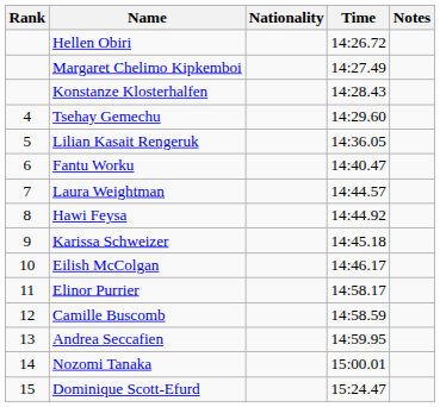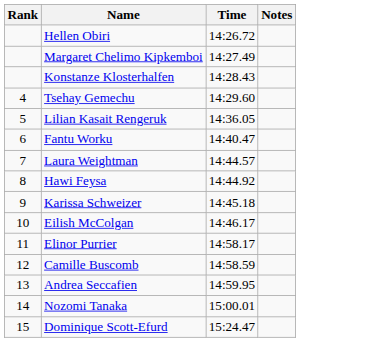 <table class="wikitable sortable" style="text-align:center">
 <tr>
 <th>Rank</th>
 <th>Name</th>
-<th>Nationality</th>
 <th>Time</th>
 <th>Notes</th>
 </tr>
 <tr>
 <td></td>
 <td align=left><a href='#'>Hellen Obiri</a></td>
-<td align=left></td>
 <td>14:26.72</td>
 <td><strong></strong></td>
 </tr>
 <tr>
 <td></td>
 <td align=left><a href='#'>Margaret Chelimo Kipkemboi</a></td>
-<td align=left></td>
 <td>14:27.49</td>
 <td></td>
 </tr>
 <tr>
 <td></td>
 <td align=left><a href='#'>Konstanze Klosterhalfen</a></td>
-<td align=left></td>
 <td>14:28.43</td>
 <td></td>
 </tr>
 <tr>
 <td>4</td>
 <td align=left><a href='#'>Tsehay Gemechu</a></td>
-<td align=left></td>
 <td>14:29.60</td>
 <td></td>
 </tr>
 <tr>
 <td>5</td>
 <td align=left><a href='#'>Lilian Kasait Rengeruk</a></td>
-<td align=left></td>
 <td>14:36.05</td>
 <td></td>
 </tr>
 <tr>
 <td>6</td>
 <td align=left><a href='#'>Fantu Worku</a></td>
-<td align=left></td>
 <td>14:40.47</td>
 <td></td>
 </tr>
 <tr>
 <td>7</td>
 <td align=left><a href='#'>Laura Weightman</a></td>
-<td align=left></td>
 <td>14:44.57</td>
 <td></td>
 </tr>
 <tr>
 <td>8</td>
 <td align=left><a href='#'>Hawi Feysa</a></td>
-<td align=left></td>
 <td>14:44.92</td>
 <td></td>
 </tr>
 <tr>
 <td>9</td>
 <td align=left><a href='#'>Karissa Schweizer</a></td>
-<td align=left></td>
 <td>14:45.18</td>
 <td></td>
 </tr>
 <tr>
 <td>10</td>
 <td align=left><a href='#'>Eilish McColgan</a></td>
-<td align=left></td>
 <td>14:46.17</td>
 <td></td>
 </tr>
 <tr>
 <td>11</td>
 <td align=left><a href='#'>Elinor Purrier</a></td>
-<td align=left></td>
 <td>14:58.17</td>
 <td></td>
 </tr>
 <tr>
 <td>12</td>
 <td align=left><a href='#'>Camille Buscomb</a></td>
-<td align=left></td>
 <td>14:58.59</td>
 <td></td>
 </tr>
 <tr>
 <td>13</td>
 <td align=left><a href='#'>Andrea Seccafien</a></td>
-<td align=left></td>
 <td>14:59.95</td>
 <td></td>
 </tr>
 <tr>
 <td>14</td>
 <td align=left><a href='#'>Nozomi Tanaka</a></td>
-<td align=left></td>
 <td>15:00.01</td>
 <td></td>
 </tr>
 <tr>
 <td>15</td>
 <td align=left><a href='#'>Dominique Scott-Efurd</a></td>
-<td align=left></td>
 <td>15:24.47</td>
 <td></td>
 </tr>
 </table>
